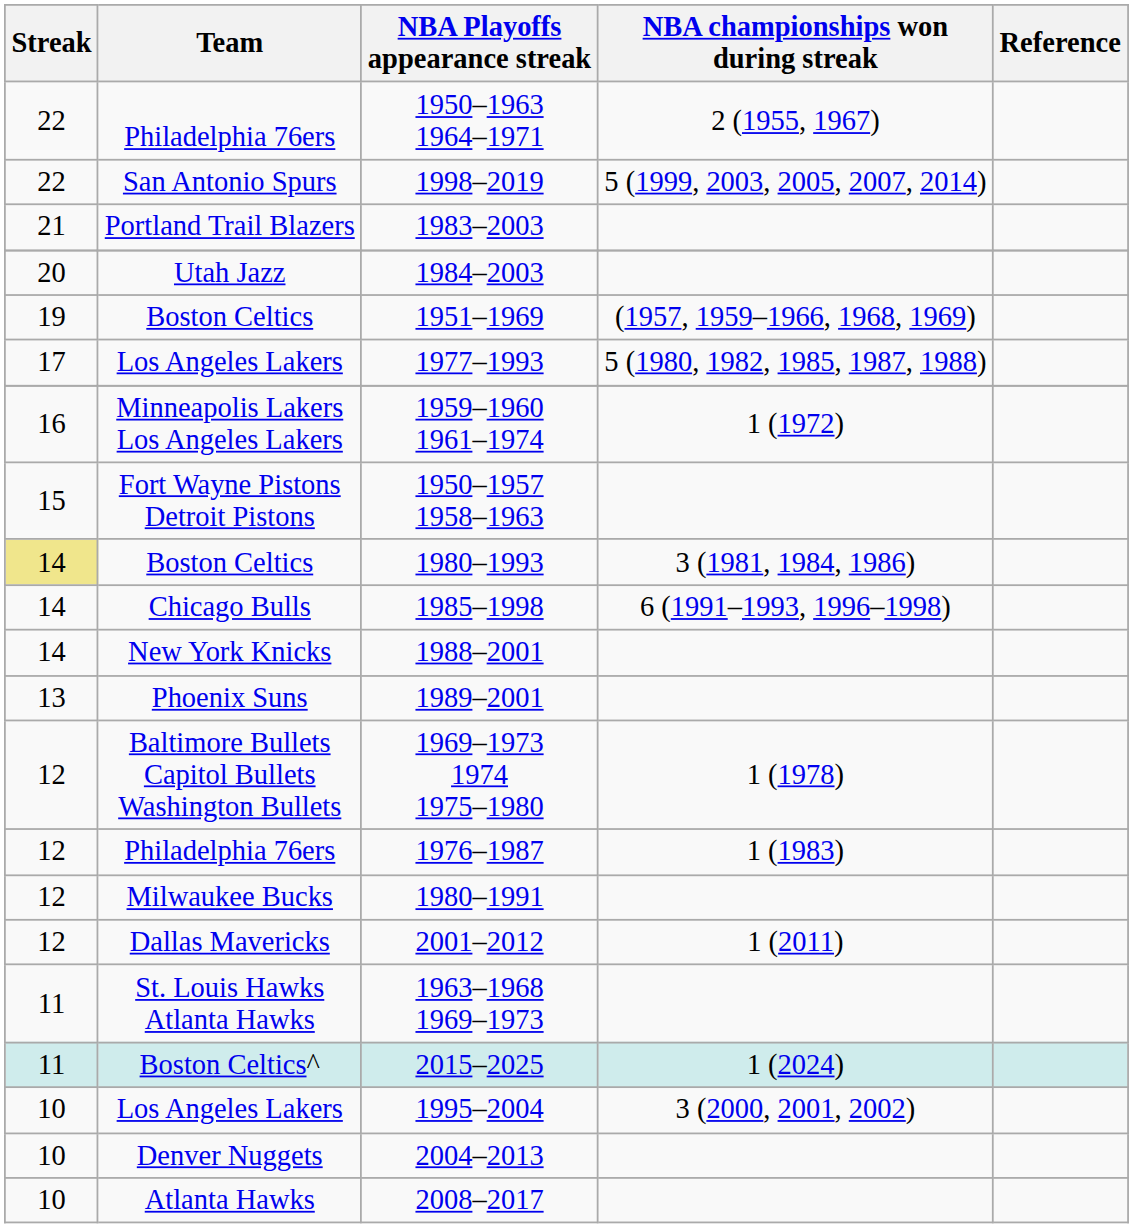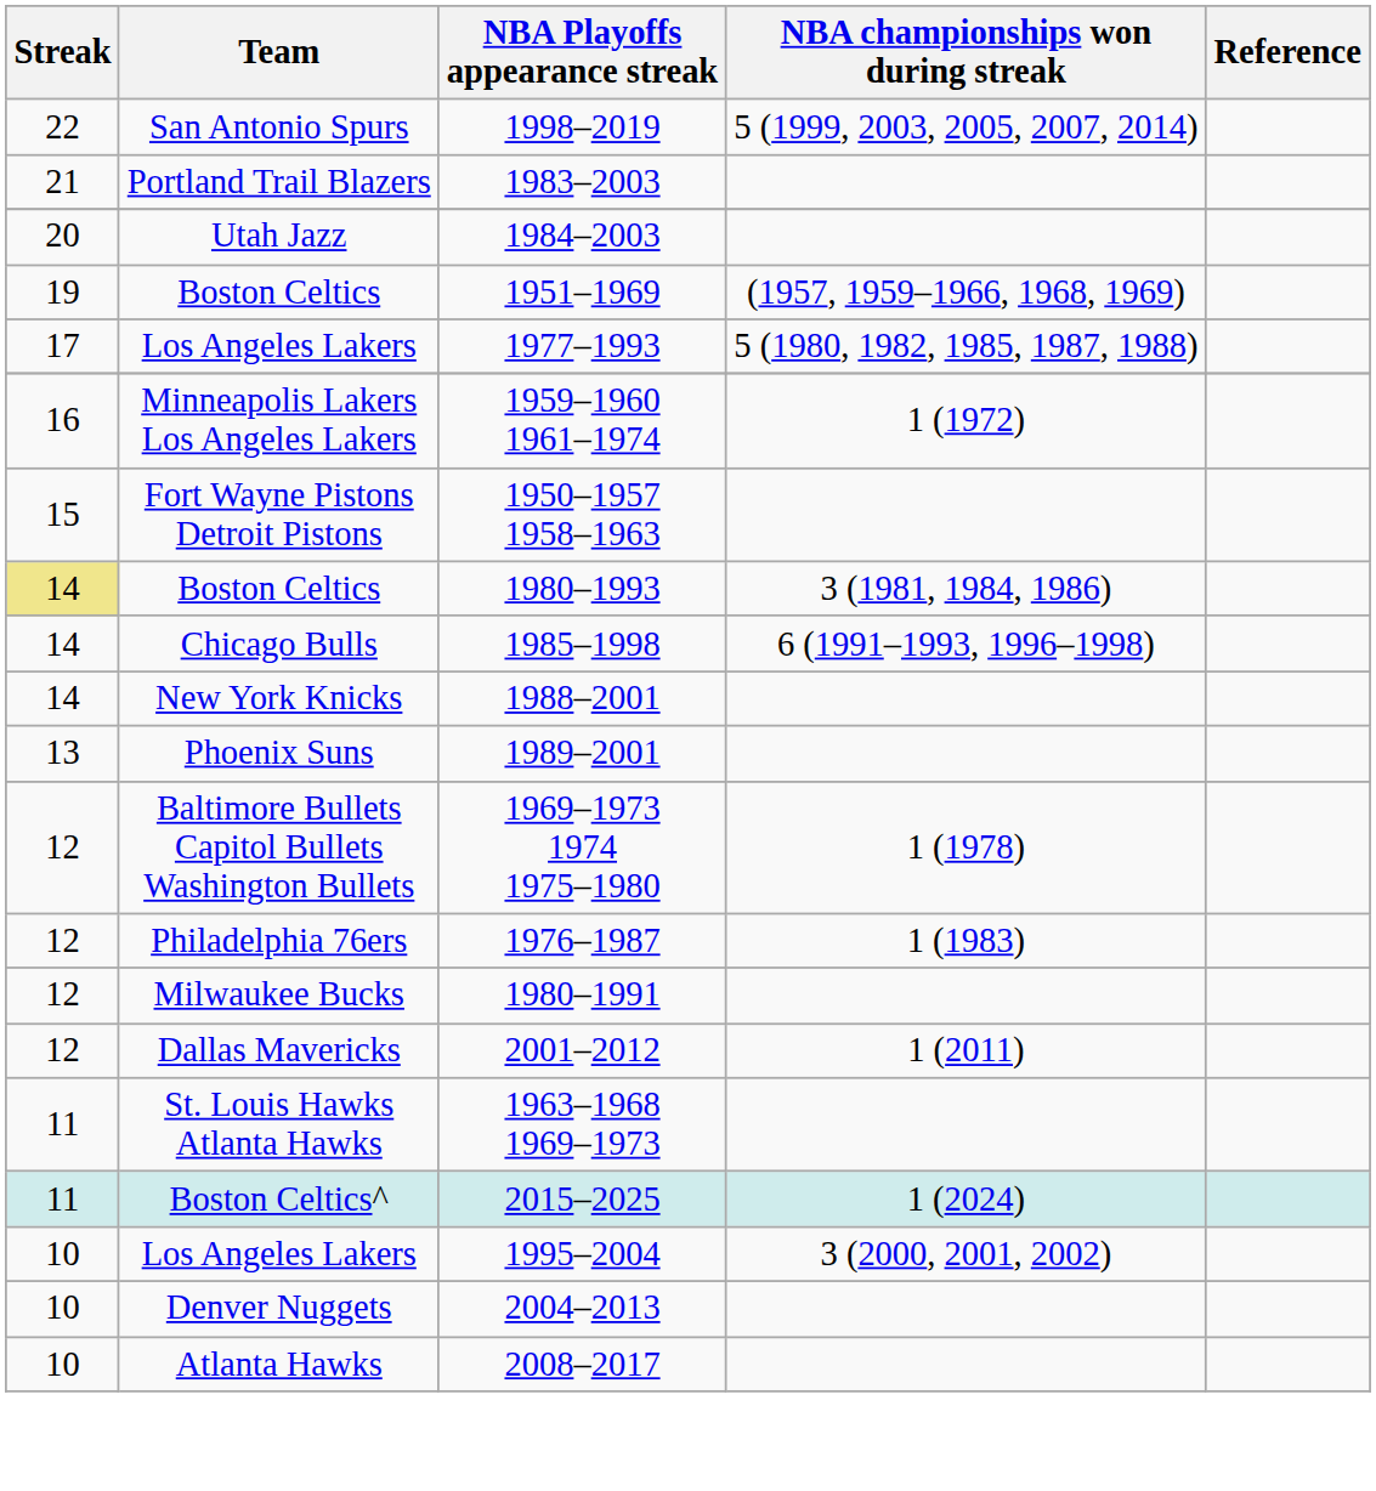 <table class="wikitable sortable" style="text-align:center">
 <tr>
 <th>Streak</th>
 <th>Team</th>
 <th><a href='#'>NBA Playoffs</a><br>appearance streak</th>
 <th><a href='#'>NBA championships</a> won<br>during streak</th>
 <th class="unsortable">Reference</th>
-</tr>
-<tr>
-<td>22</td>
-<td><br><a href='#'>Philadelphia 76ers</a></td>
-<td><a href='#'>1950</a>–<a href='#'>1963</a><br><a href='#'>1964</a>–<a href='#'>1971</a></td>
-<td>2 (<a href='#'>1955</a>, <a href='#'>1967</a>)</td>
-<td></td>
 </tr>
 <tr>
 <td>22</td>
 <td><a href='#'>San Antonio Spurs</a></td>
 <td><a href='#'>1998</a>–<a href='#'>2019</a></td>
 <td>5 (<a href='#'>1999</a>, <a href='#'>2003</a>, <a href='#'>2005</a>, <a href='#'>2007</a>, <a href='#'>2014</a>)</td>
 <td></td>
 </tr>
 <tr>
 <td>21</td>
 <td><a href='#'>Portland Trail Blazers</a></td>
 <td><a href='#'>1983</a>–<a href='#'>2003</a></td>
 <td></td>
 <td></td>
 </tr>
 <tr>
 </tr>
 <tr>
 <td>20</td>
 <td><a href='#'>Utah Jazz</a></td>
 <td><a href='#'>1984</a>–<a href='#'>2003</a></td>
 <td></td>
 <td></td>
 </tr>
 <tr>
 <td>19</td>
 <td><a href='#'>Boston Celtics</a></td>
 <td><a href='#'>1951</a>–<a href='#'>1969</a></td>
 <td> (<a href='#'>1957</a>, <a href='#'>1959</a>–<a href='#'>1966</a>, <a href='#'>1968</a>, <a href='#'>1969</a>)</td>
 <td></td>
 </tr>
 <tr>
 <td>17</td>
 <td><a href='#'>Los Angeles Lakers</a></td>
 <td><a href='#'>1977</a>–<a href='#'>1993</a></td>
 <td>5 (<a href='#'>1980</a>, <a href='#'>1982</a>, <a href='#'>1985</a>, <a href='#'>1987</a>, <a href='#'>1988</a>)</td>
 <td></td>
 </tr>
 <tr style="background:#CFECEC">
 </tr>
 <tr>
 <td>16</td>
 <td><a href='#'>Minneapolis Lakers<br>Los Angeles Lakers</a></td>
 <td><a href='#'>1959</a>–<a href='#'>1960</a><br><a href='#'>1961</a>–<a href='#'>1974</a></td>
 <td>1 (<a href='#'>1972</a>)</td>
 <td></td>
 </tr>
 <tr>
 <td>15</td>
 <td><a href='#'>Fort Wayne Pistons<br>Detroit Pistons</a></td>
 <td><a href='#'>1950</a>–<a href='#'>1957</a><br><a href='#'>1958</a>–<a href='#'>1963</a></td>
 <td></td>
 <td></td>
 </tr>
 <tr>
 <td style="background: khaki;">14</td>
 <td><a href='#'>Boston Celtics</a></td>
 <td><a href='#'>1980</a>–<a href='#'>1993</a></td>
 <td>3 (<a href='#'>1981</a>, <a href='#'>1984</a>, <a href='#'>1986</a>)</td>
 <td></td>
 </tr>
 <tr>
 <td>14</td>
 <td><a href='#'>Chicago Bulls</a></td>
 <td><a href='#'>1985</a>–<a href='#'>1998</a></td>
 <td>6 (<a href='#'>1991</a>–<a href='#'>1993</a>, <a href='#'>1996</a>–<a href='#'>1998</a>)</td>
 <td></td>
 </tr>
 <tr>
 <td>14</td>
 <td><a href='#'>New York Knicks</a></td>
 <td><a href='#'>1988</a>–<a href='#'>2001</a></td>
 <td></td>
 <td></td>
 </tr>
 <tr>
 <td>13</td>
 <td><a href='#'>Phoenix Suns</a></td>
 <td><a href='#'>1989</a>–<a href='#'>2001</a></td>
 <td></td>
 <td></td>
 </tr>
 <tr>
 <td>12</td>
 <td><a href='#'>Baltimore Bullets<br>Capitol Bullets<br>Washington Bullets</a></td>
 <td><a href='#'>1969</a>–<a href='#'>1973</a><br><a href='#'>1974</a><br><a href='#'>1975</a>–<a href='#'>1980</a><br></td>
 <td>1 (<a href='#'>1978</a>)</td>
 <td></td>
 </tr>
 <tr>
 <td>12</td>
 <td><a href='#'>Philadelphia 76ers</a></td>
 <td><a href='#'>1976</a>–<a href='#'>1987</a></td>
 <td>1 (<a href='#'>1983</a>)</td>
 <td></td>
 </tr>
 <tr>
 <td>12</td>
 <td><a href='#'>Milwaukee Bucks</a></td>
 <td><a href='#'>1980</a>–<a href='#'>1991</a></td>
 <td></td>
 <td></td>
 </tr>
 <tr>
 <td>12</td>
 <td><a href='#'>Dallas Mavericks</a></td>
 <td><a href='#'>2001</a>–<a href='#'>2012</a></td>
 <td>1 (<a href='#'>2011</a>)</td>
 <td></td>
 </tr>
 <tr>
 <td>11</td>
 <td><a href='#'>St. Louis Hawks<br>Atlanta Hawks</a></td>
 <td><a href='#'>1963</a>–<a href='#'>1968</a><br><a href='#'>1969</a>–<a href='#'>1973</a></td>
 <td></td>
 <td></td>
 </tr>
 <tr>
 <td bgcolor="#CFECEC">11</td>
 <td bgcolor="#CFECEC"><a href='#'>Boston Celtics</a>^</td>
 <td bgcolor="#CFECEC"><a href='#'>2015</a>–<a href='#'>2025</a></td>
 <td bgcolor="#CFECEC">1 (<a href='#'>2024</a>)</td>
 <td bgcolor="#CFECEC"></td>
 </tr>
 <tr>
 <td>10</td>
 <td><a href='#'>Los Angeles Lakers</a></td>
 <td><a href='#'>1995</a>–<a href='#'>2004</a></td>
 <td>3 (<a href='#'>2000</a>, <a href='#'>2001</a>, <a href='#'>2002</a>)</td>
 <td></td>
 </tr>
 <tr>
 <td>10</td>
 <td><a href='#'>Denver Nuggets</a></td>
 <td><a href='#'>2004</a>–<a href='#'>2013</a></td>
 <td></td>
 <td></td>
 </tr>
 <tr>
 <td>10</td>
 <td><a href='#'>Atlanta Hawks</a></td>
 <td><a href='#'>2008</a>–<a href='#'>2017</a></td>
 <td></td>
 <td></td>
 </tr>
 </table>
